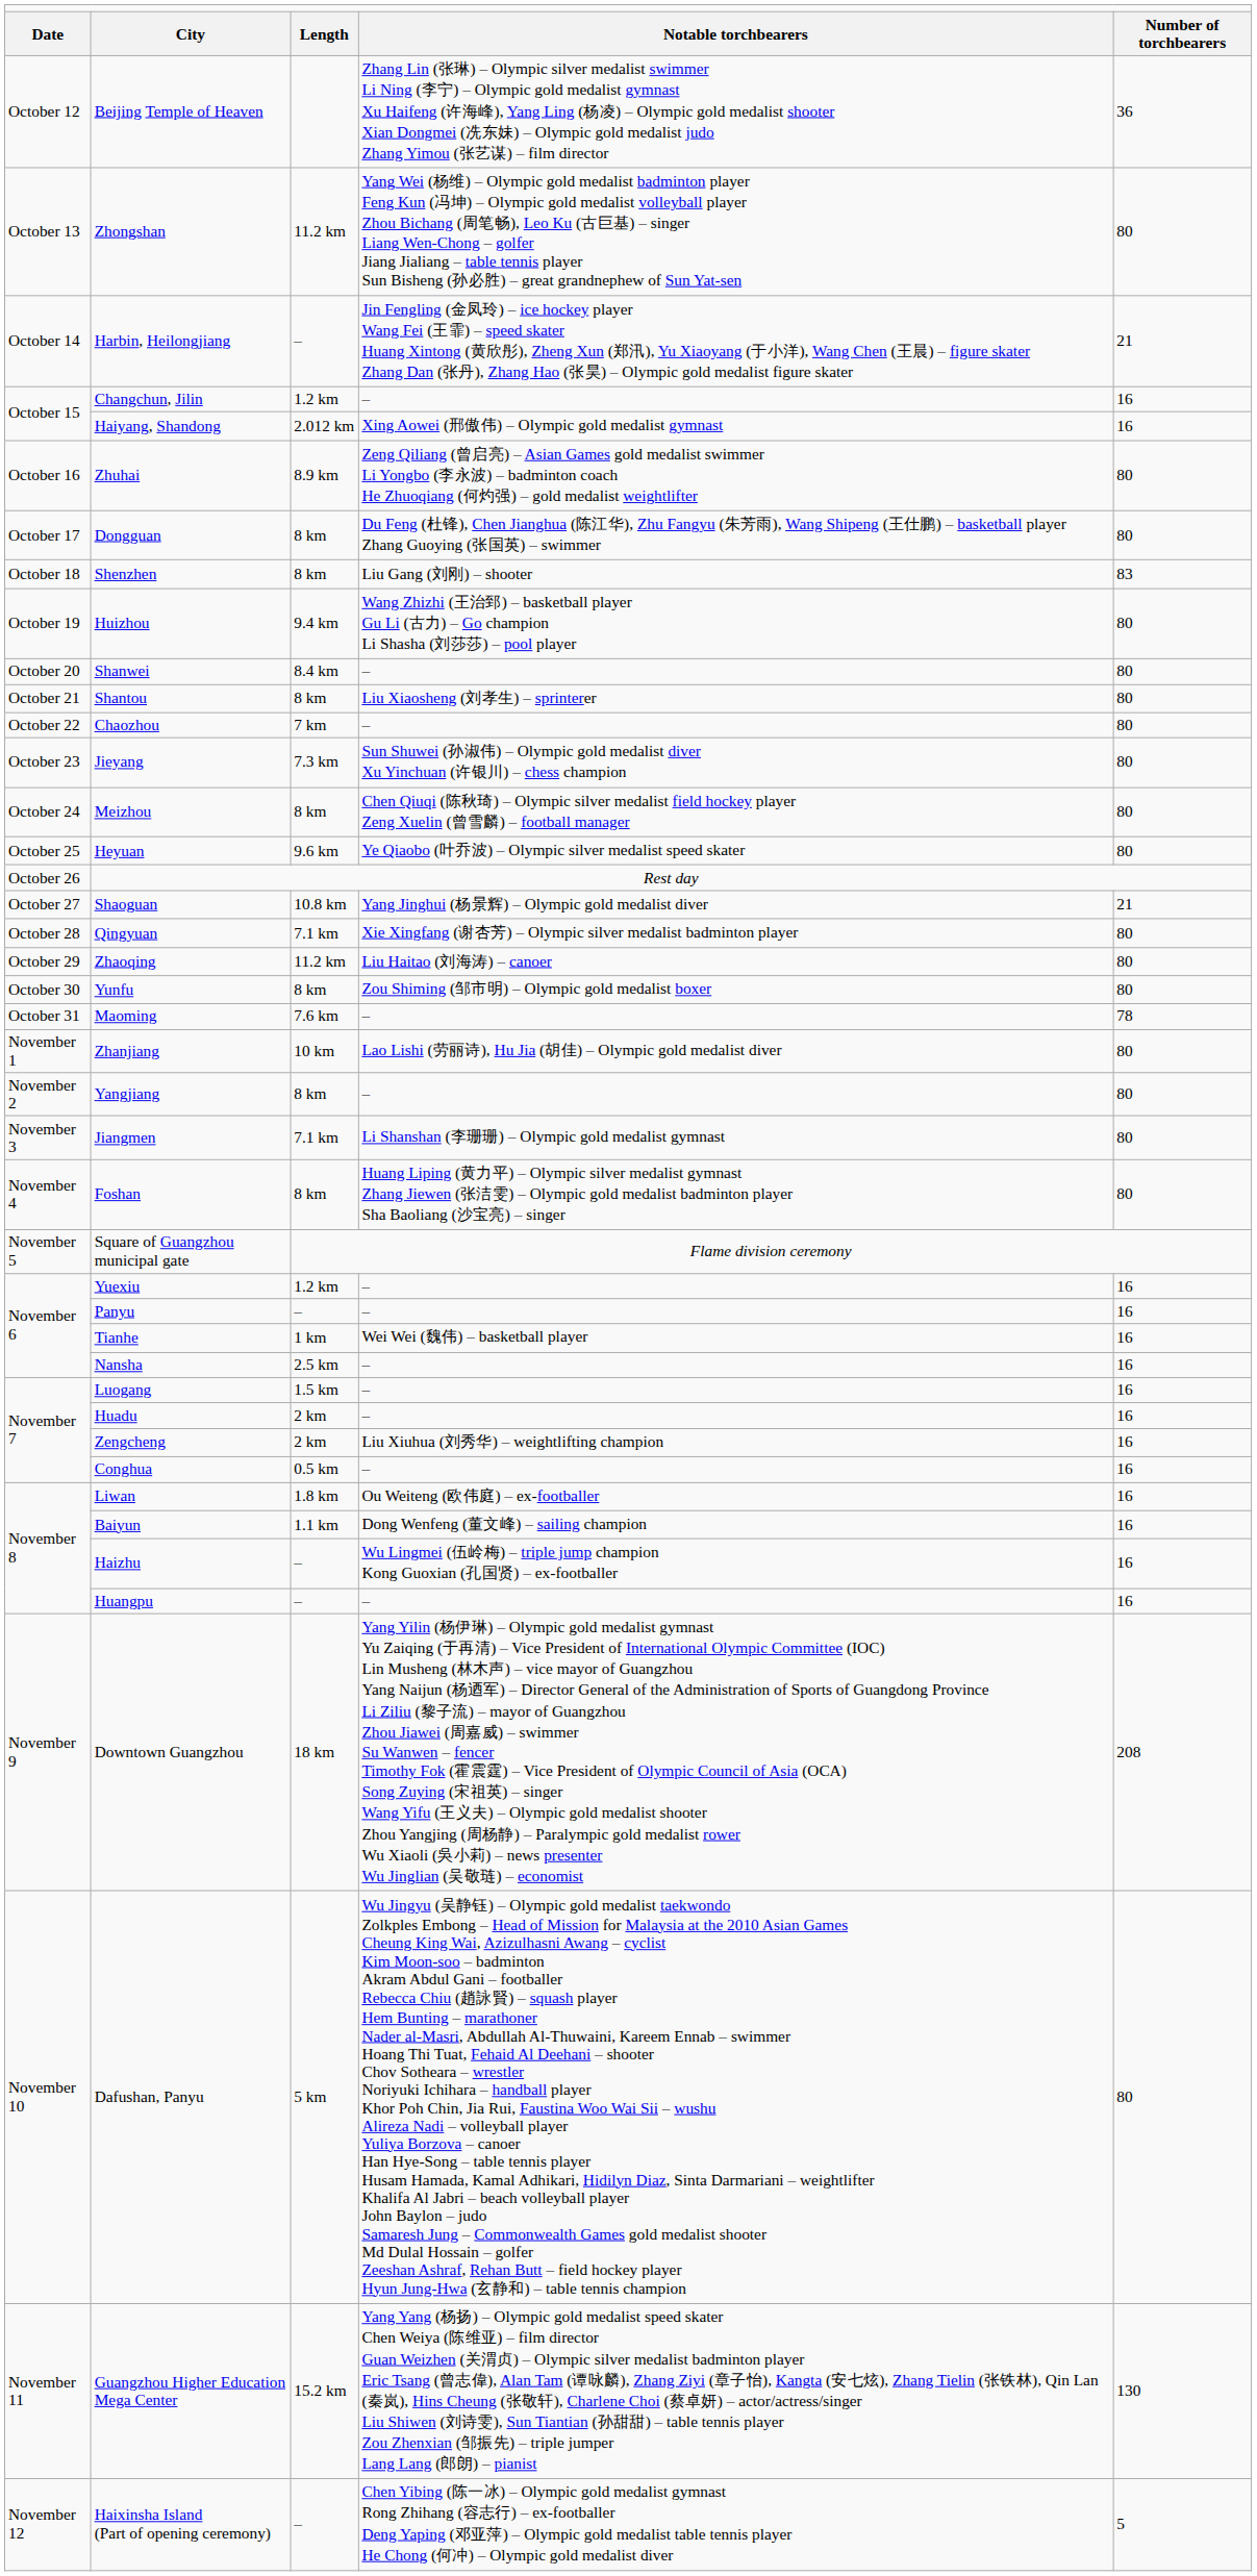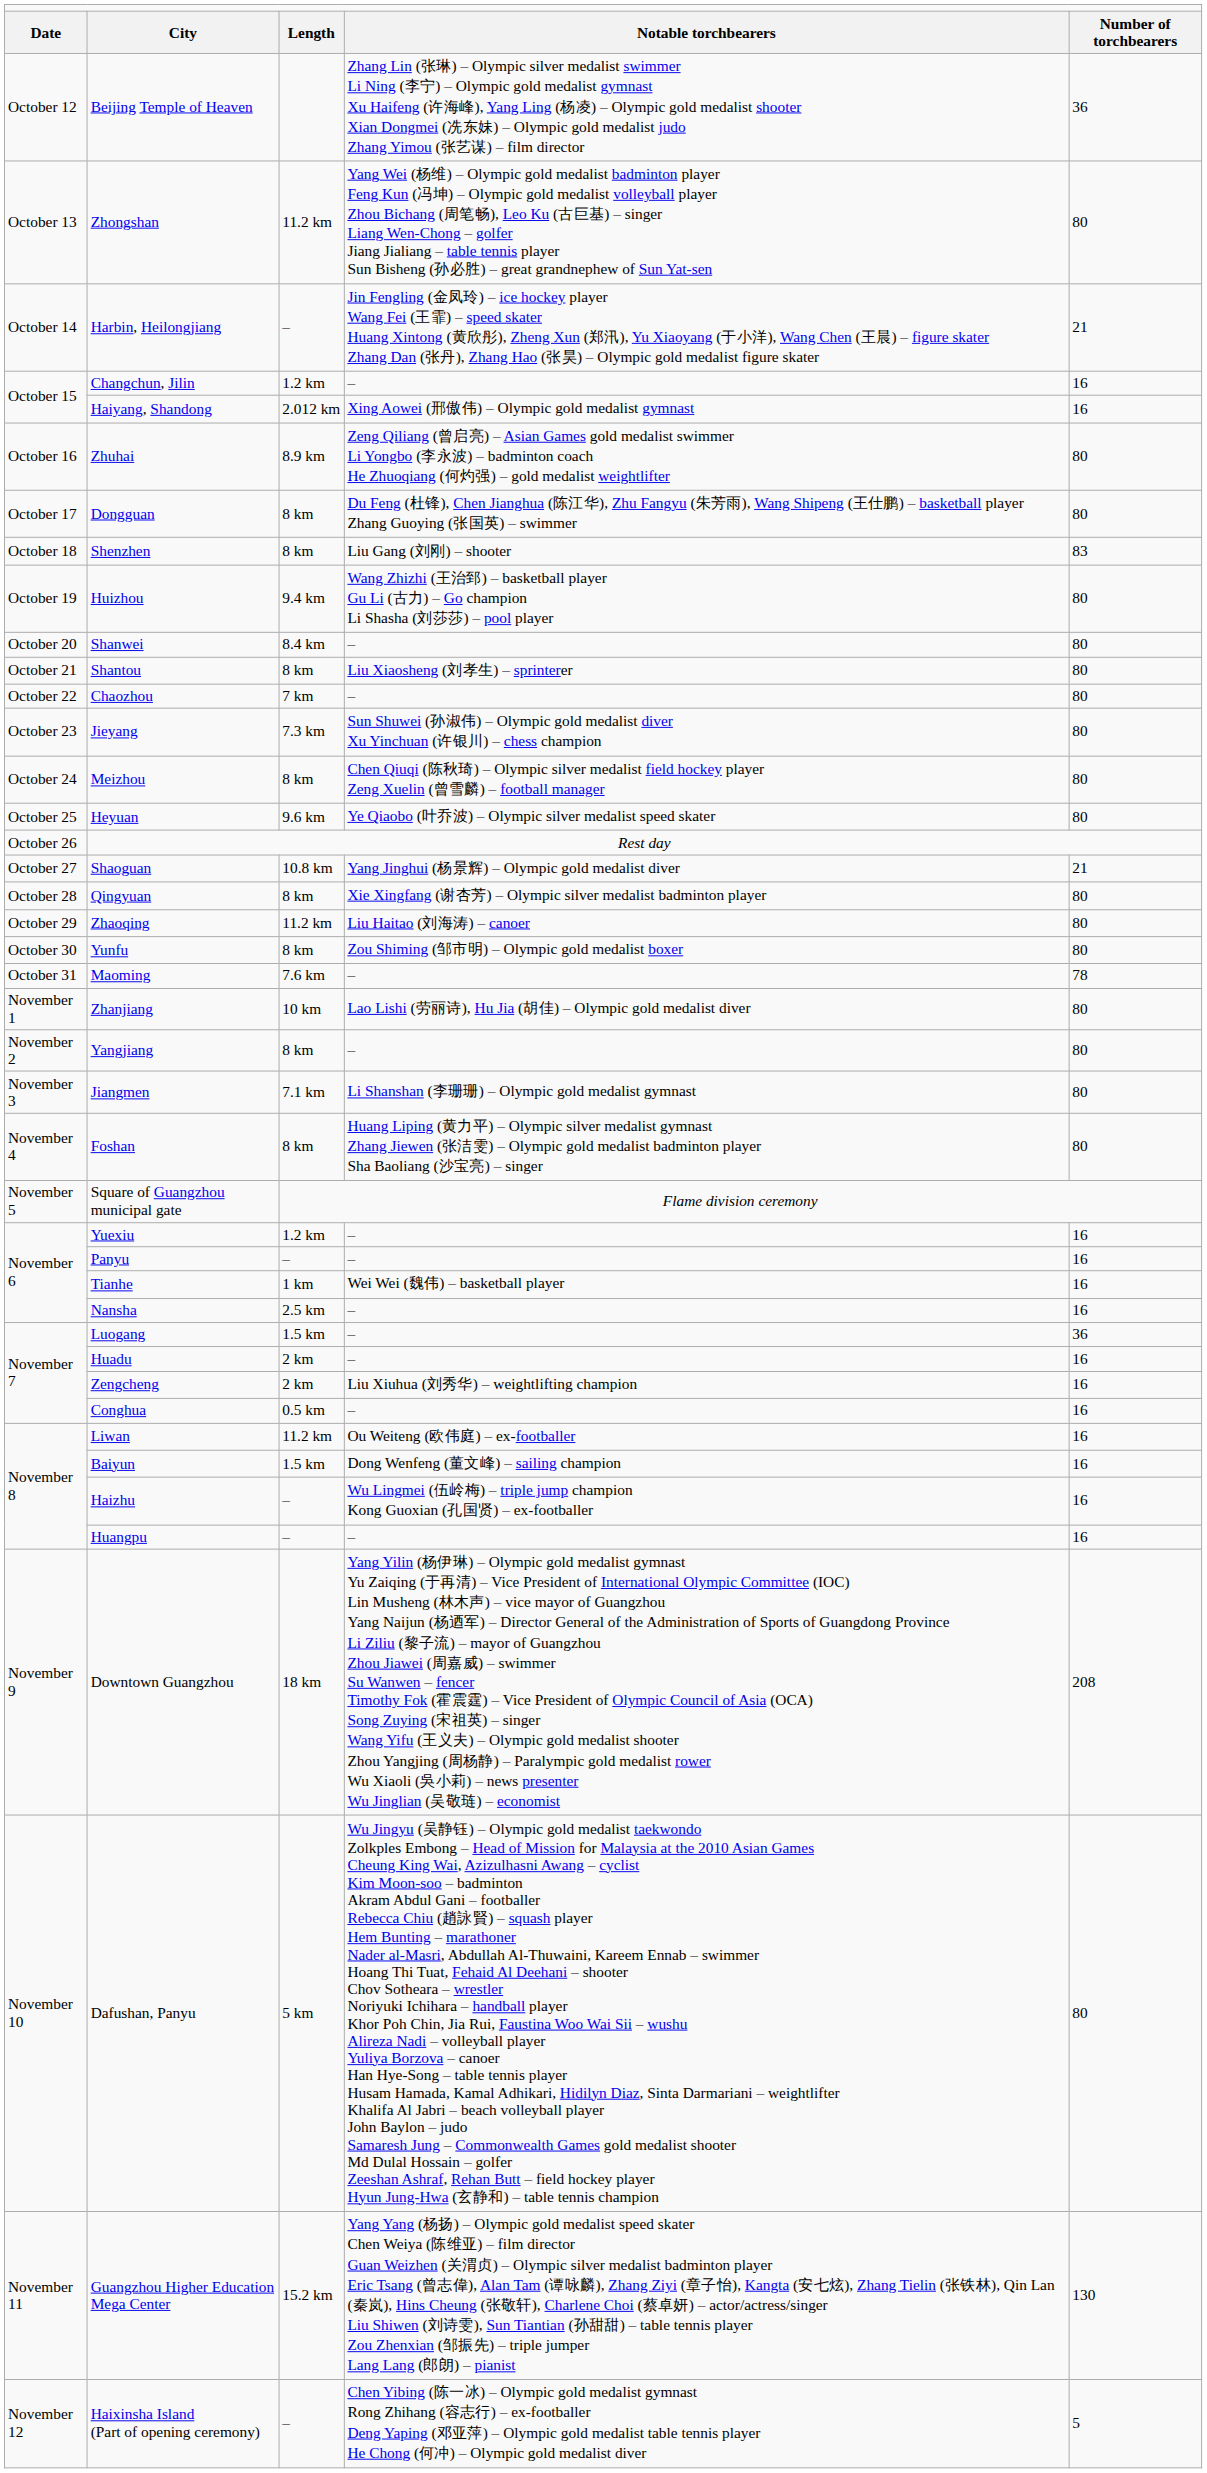 <table class="wikitable">
 <tr>
 <td colspan=5></td>
 </tr>
 <tr>
 <th>Date</th>
 <th>City</th>
 <th>Length</th>
 <th>Notable torchbearers</th>
 <th>Number of torchbearers</th>
 </tr>
 <tr>
 <td>October 12</td>
 <td><a href='#'>Beijing</a> <a href='#'>Temple of Heaven</a></td>
 <td></td>
 <td><a href='#'>Zhang Lin</a> (张琳) – Olympic silver medalist <a href='#'>swimmer</a> <br><a href='#'>Li Ning</a> (李宁) – Olympic gold medalist <a href='#'>gymnast</a><br><a href='#'>Xu Haifeng</a> (许海峰), <a href='#'>Yang Ling</a> (杨凌) – Olympic gold medalist <a href='#'>shooter</a> <br><a href='#'>Xian Dongmei</a> (冼东妹) – Olympic gold medalist <a href='#'>judo</a><br><a href='#'>Zhang Yimou</a> (张艺谋) – film director</td>
 <td>36</td>
 </tr>
 <tr>
 <td>October 13</td>
 <td><a href='#'>Zhongshan</a></td>
 <td>11.2 km</td>
 <td><a href='#'>Yang Wei</a> (杨维) – Olympic gold medalist <a href='#'>badminton</a> player <br><a href='#'>Feng Kun</a> (冯坤) – Olympic gold medalist <a href='#'>volleyball</a> player <br><a href='#'>Zhou Bichang</a> (周笔畅), <a href='#'>Leo Ku</a> (古巨基) – singer <br><a href='#'>Liang Wen-Chong</a> – <a href='#'>golfer</a> <br>Jiang Jialiang – <a href='#'>table tennis</a> player <br>Sun Bisheng (孙必胜) – great grandnephew of <a href='#'>Sun Yat-sen</a></td>
 <td>80</td>
 </tr>
 <tr>
 <td>October 14</td>
 <td><a href='#'>Harbin</a>, <a href='#'>Heilongjiang</a></td>
 <td>–</td>
 <td><a href='#'>Jin Fengling</a> (金凤玲) – <a href='#'>ice hockey</a> player <br><a href='#'>Wang Fei</a> (王霏) – <a href='#'>speed skater</a> <br><a href='#'>Huang Xintong</a> (黄欣彤), <a href='#'>Zheng Xun</a> (郑汛), <a href='#'>Yu Xiaoyang</a> (于小洋), <a href='#'>Wang Chen</a> (王晨) – <a href='#'>figure skater</a> <br><a href='#'>Zhang Dan</a> (张丹), <a href='#'>Zhang Hao</a> (张昊) – Olympic gold medalist figure skater</td>
 <td>21</td>
 </tr>
 <tr>
 <td rowspan=2>October 15</td>
 <td><a href='#'>Changchun</a>, <a href='#'>Jilin</a></td>
 <td>1.2 km</td>
 <td>–</td>
 <td>16</td>
 </tr>
 <tr>
 <td><a href='#'>Haiyang</a>, <a href='#'>Shandong</a></td>
 <td>2.012 km</td>
 <td><a href='#'>Xing Aowei</a> (邢傲伟) – Olympic gold medalist <a href='#'>gymnast</a></td>
 <td>16</td>
 </tr>
 <tr>
 <td>October 16</td>
 <td><a href='#'>Zhuhai</a></td>
 <td>8.9 km</td>
 <td><a href='#'>Zeng Qiliang</a> (曾启亮) – <a href='#'>Asian Games</a> gold medalist swimmer <br><a href='#'>Li Yongbo</a> (李永波) – badminton coach <br><a href='#'>He Zhuoqiang</a> (何灼强) – gold medalist <a href='#'>weightlifter</a></td>
 <td>80</td>
 </tr>
 <tr>
 <td>October 17</td>
 <td><a href='#'>Dongguan</a></td>
 <td>8 km</td>
 <td><a href='#'>Du Feng</a> (杜锋), <a href='#'>Chen Jianghua</a> (陈江华), <a href='#'>Zhu Fangyu</a> (朱芳雨), <a href='#'>Wang Shipeng</a> (王仕鹏) – <a href='#'>basketball</a> player<br>Zhang Guoying (张国英) – swimmer</td>
 <td>80</td>
 </tr>
 <tr>
 <td>October 18</td>
 <td><a href='#'>Shenzhen</a></td>
 <td>8 km</td>
 <td>Liu Gang (刘刚) – shooter</td>
 <td>83</td>
 </tr>
 <tr>
 <td>October 19</td>
 <td><a href='#'>Huizhou</a></td>
 <td>9.4 km</td>
 <td><a href='#'>Wang Zhizhi</a> (王治郅) – basketball player <br><a href='#'>Gu Li</a> (古力) – <a href='#'>Go</a> champion <br>Li Shasha (刘莎莎) – <a href='#'>pool</a> player</td>
 <td>80</td>
 </tr>
 <tr>
 <td>October 20</td>
 <td><a href='#'>Shanwei</a></td>
 <td>8.4 km</td>
 <td>–</td>
 <td>80</td>
 </tr>
 <tr>
 <td>October 21</td>
 <td><a href='#'>Shantou</a></td>
 <td>8 km</td>
 <td><a href='#'>Liu Xiaosheng</a> (刘孝生) – <a href='#'>sprinter</a>er</td>
 <td>80</td>
 </tr>
 <tr>
 <td>October 22</td>
 <td><a href='#'>Chaozhou</a></td>
 <td>7 km</td>
 <td>–</td>
 <td>80</td>
 </tr>
 <tr>
 <td>October 23</td>
 <td><a href='#'>Jieyang</a></td>
 <td>7.3 km</td>
 <td><a href='#'>Sun Shuwei</a> (孙淑伟) – Olympic gold medalist <a href='#'>diver</a> <br><a href='#'>Xu Yinchuan</a> (许银川) – <a href='#'>chess</a> champion</td>
 <td>80</td>
 </tr>
 <tr>
 <td>October 24</td>
 <td><a href='#'>Meizhou</a></td>
 <td>8 km</td>
 <td><a href='#'>Chen Qiuqi</a> (陈秋琦) – Olympic silver medalist <a href='#'>field hockey</a> player <br><a href='#'>Zeng Xuelin</a> (曾雪麟) – <a href='#'>football manager</a></td>
 <td>80</td>
 </tr>
 <tr>
 <td>October 25</td>
 <td><a href='#'>Heyuan</a></td>
 <td>9.6 km</td>
 <td><a href='#'>Ye Qiaobo</a> (叶乔波) – Olympic silver medalist speed skater</td>
 <td>80</td>
 </tr>
 <tr>
 <td>October 26</td>
 <td colspan=4 align=center><em>Rest day</em></td>
 </tr>
 <tr>
 <td>October 27</td>
 <td><a href='#'>Shaoguan</a></td>
 <td>10.8 km</td>
 <td><a href='#'>Yang Jinghui</a> (杨景辉) – Olympic gold medalist diver</td>
 <td>21</td>
 </tr>
 <tr>
 <td>October 28</td>
 <td><a href='#'>Qingyuan</a></td>
-<td>7.1 km</td>
+<td>8 km</td>
 <td><a href='#'>Xie Xingfang</a> (谢杏芳) – Olympic silver medalist badminton player</td>
 <td>80</td>
 </tr>
 <tr>
 <td>October 29</td>
 <td><a href='#'>Zhaoqing</a></td>
 <td>11.2 km</td>
 <td><a href='#'>Liu Haitao</a> (刘海涛) – <a href='#'>canoer</a></td>
 <td>80</td>
 </tr>
 <tr>
 <td>October 30</td>
 <td><a href='#'>Yunfu</a></td>
 <td>8 km</td>
 <td><a href='#'>Zou Shiming</a> (邹市明) – Olympic gold medalist <a href='#'>boxer</a></td>
 <td>80</td>
 </tr>
 <tr>
 <td>October 31</td>
 <td><a href='#'>Maoming</a></td>
 <td>7.6 km</td>
 <td>–</td>
 <td>78</td>
 </tr>
 <tr>
 <td>November 1</td>
 <td><a href='#'>Zhanjiang</a></td>
 <td>10 km</td>
 <td><a href='#'>Lao Lishi</a> (劳丽诗), <a href='#'>Hu Jia</a> (胡佳) – Olympic gold medalist diver</td>
 <td>80</td>
 </tr>
 <tr>
 <td>November 2</td>
 <td><a href='#'>Yangjiang</a></td>
 <td>8 km</td>
 <td>–</td>
 <td>80</td>
 </tr>
 <tr>
 <td>November 3</td>
 <td><a href='#'>Jiangmen</a></td>
 <td>7.1 km</td>
 <td><a href='#'>Li Shanshan</a> (李珊珊) – Olympic gold medalist gymnast</td>
 <td>80</td>
 </tr>
 <tr>
 <td>November 4</td>
 <td><a href='#'>Foshan</a></td>
 <td>8 km</td>
 <td><a href='#'>Huang Liping</a> (黄力平) – Olympic silver medalist gymnast <br><a href='#'>Zhang Jiewen</a> (张洁雯) – Olympic gold medalist badminton player <br>Sha Baoliang (沙宝亮) – singer</td>
 <td>80</td>
 </tr>
 <tr>
 <td>November 5</td>
 <td>Square of <a href='#'>Guangzhou</a> municipal gate</td>
 <td colspan=3 align=center><em>Flame division ceremony</em></td>
 </tr>
 <tr>
 <td rowspan=4>November 6</td>
 <td><a href='#'>Yuexiu</a></td>
 <td>1.2 km</td>
 <td>–</td>
 <td>16</td>
 </tr>
 <tr>
 <td><a href='#'>Panyu</a></td>
 <td>–</td>
 <td>–</td>
 <td>16</td>
 </tr>
 <tr>
 <td><a href='#'>Tianhe</a></td>
 <td>1 km</td>
 <td>Wei Wei (魏伟) – basketball player</td>
 <td>16</td>
 </tr>
 <tr>
 <td><a href='#'>Nansha</a></td>
 <td>2.5 km</td>
 <td>–</td>
 <td>16</td>
 </tr>
 <tr>
 <td rowspan=4>November 7</td>
 <td><a href='#'>Luogang</a></td>
 <td>1.5 km</td>
 <td>–</td>
-<td>16</td>
+<td>36</td>
 </tr>
 <tr>
 <td><a href='#'>Huadu</a></td>
 <td>2 km</td>
 <td>–</td>
 <td>16</td>
 </tr>
 <tr>
 <td><a href='#'>Zengcheng</a></td>
 <td>2 km</td>
 <td>Liu Xiuhua (刘秀华) – weightlifting champion</td>
 <td>16</td>
 </tr>
 <tr>
 <td><a href='#'>Conghua</a></td>
 <td>0.5 km</td>
 <td>–</td>
 <td>16</td>
 </tr>
 <tr>
 <td rowspan=4>November 8</td>
 <td><a href='#'>Liwan</a></td>
-<td>1.8 km</td>
+<td>11.2 km</td>
 <td>Ou Weiteng (欧伟庭) – ex-<a href='#'>footballer</a></td>
 <td>16</td>
 </tr>
 <tr>
 <td><a href='#'>Baiyun</a></td>
-<td>1.1 km</td>
+<td>1.5 km</td>
 <td>Dong Wenfeng (董文峰) – <a href='#'>sailing</a> champion</td>
 <td>16</td>
 </tr>
 <tr>
 <td><a href='#'>Haizhu</a></td>
 <td>–</td>
 <td><a href='#'>Wu Lingmei</a> (伍岭梅) – <a href='#'>triple jump</a> champion <br>Kong Guoxian (孔国贤) – ex-footballer</td>
 <td>16</td>
 </tr>
 <tr>
 <td><a href='#'>Huangpu</a></td>
 <td>–</td>
 <td>–</td>
 <td>16</td>
 </tr>
 <tr>
 <td>November 9</td>
 <td>Downtown Guangzhou</td>
 <td>18 km</td>
 <td><a href='#'>Yang Yilin</a> (杨伊琳) – Olympic gold medalist gymnast <br>Yu Zaiqing (于再清) – Vice President of <a href='#'>International Olympic Committee</a> (IOC) <br>Lin Musheng (林木声) – vice mayor of Guangzhou <br>Yang Naijun (杨迺军) – Director General of the Administration of Sports of Guangdong Province <br><a href='#'>Li Ziliu</a> (黎子流) – mayor of Guangzhou <br><a href='#'>Zhou Jiawei</a> (周嘉威) – swimmer <br><a href='#'>Su Wanwen</a> – <a href='#'>fencer</a> <br><a href='#'>Timothy Fok</a> (霍震霆) – Vice President of <a href='#'>Olympic Council of Asia</a> (OCA) <br><a href='#'>Song Zuying</a> (宋祖英) – singer <br><a href='#'>Wang Yifu</a> (王义夫) – Olympic gold medalist shooter <br>Zhou Yangjing (周杨静) – Paralympic gold medalist <a href='#'>rower</a> <br>Wu Xiaoli (吳小莉) – news <a href='#'>presenter</a> <br><a href='#'>Wu Jinglian</a> (吴敬琏) – <a href='#'>economist</a></td>
 <td>208</td>
 </tr>
 <tr>
 <td>November 10</td>
 <td>Dafushan, Panyu</td>
 <td>5 km</td>
 <td><a href='#'>Wu Jingyu</a> (吴静钰) – Olympic gold medalist <a href='#'>taekwondo</a> <br>Zolkples Embong – <a href='#'>Head of Mission</a> for <a href='#'>Malaysia at the 2010 Asian Games</a> <br><a href='#'>Cheung King Wai</a>, <a href='#'>Azizulhasni Awang</a> – <a href='#'>cyclist</a> <br><a href='#'>Kim Moon-soo</a> – badminton <br>Akram Abdul Gani – footballer <br><a href='#'>Rebecca Chiu</a> (趙詠賢) – <a href='#'>squash</a> player <br><a href='#'>Hem Bunting</a> – <a href='#'>marathoner</a> <br><a href='#'>Nader al-Masri</a>, Abdullah Al-Thuwaini, Kareem Ennab – swimmer <br>Hoang Thi Tuat, <a href='#'>Fehaid Al Deehani</a> – shooter <br>Chov Sotheara – <a href='#'>wrestler</a> <br>Noriyuki Ichihara – <a href='#'>handball</a> player <br>Khor Poh Chin, Jia Rui, <a href='#'>Faustina Woo Wai Sii</a> – <a href='#'>wushu</a> <br><a href='#'>Alireza Nadi</a> – volleyball player <br><a href='#'>Yuliya Borzova</a> – canoer <br>Han Hye-Song – table tennis player <br>Husam Hamada, Kamal Adhikari, <a href='#'>Hidilyn Diaz</a>, Sinta Darmariani – weightlifter <br>Khalifa Al Jabri – beach volleyball player <br>John Baylon – judo <br><a href='#'>Samaresh Jung</a> – <a href='#'>Commonwealth Games</a> gold medalist shooter <br>Md Dulal Hossain – golfer <br><a href='#'>Zeeshan Ashraf</a>, <a href='#'>Rehan Butt</a> – field hockey player <br><a href='#'>Hyun Jung-Hwa</a> (玄静和) – table tennis champion</td>
 <td>80</td>
 </tr>
 <tr>
 <td>November 11</td>
 <td><a href='#'>Guangzhou Higher Education Mega Center</a></td>
 <td>15.2 km</td>
 <td><a href='#'>Yang Yang</a> (杨扬) – Olympic gold medalist speed skater <br> Chen Weiya (陈维亚) – film director<br><a href='#'>Guan Weizhen</a> (关渭贞) – Olympic silver medalist badminton player <br><a href='#'>Eric Tsang</a> (曾志偉), <a href='#'>Alan Tam</a> (谭咏麟), <a href='#'>Zhang Ziyi</a> (章子怡), <a href='#'>Kangta</a> (安七炫), <a href='#'>Zhang Tielin</a> (张铁林), Qin Lan (秦岚), <a href='#'>Hins Cheung</a> (张敬轩), <a href='#'>Charlene Choi</a> (蔡卓妍) – actor/actress/singer <br><a href='#'>Liu Shiwen</a> (刘诗雯), <a href='#'>Sun Tiantian</a> (孙甜甜) – table tennis player <br><a href='#'>Zou Zhenxian</a> (邹振先) – triple jumper <br><a href='#'>Lang Lang</a> (郎朗) – <a href='#'>pianist</a></td>
 <td>130</td>
 </tr>
 <tr>
 <td>November 12</td>
 <td><a href='#'>Haixinsha Island</a> <br>(Part of opening ceremony)</td>
 <td>–</td>
 <td><a href='#'>Chen Yibing</a> (陈一冰) – Olympic gold medalist gymnast <br>Rong Zhihang (容志行) – ex-footballer <br><a href='#'>Deng Yaping</a> (邓亚萍) – Olympic gold medalist table tennis player <br><a href='#'>He Chong</a> (何冲) – Olympic gold medalist diver</td>
 <td>5</td>
 </tr>
 </table>
